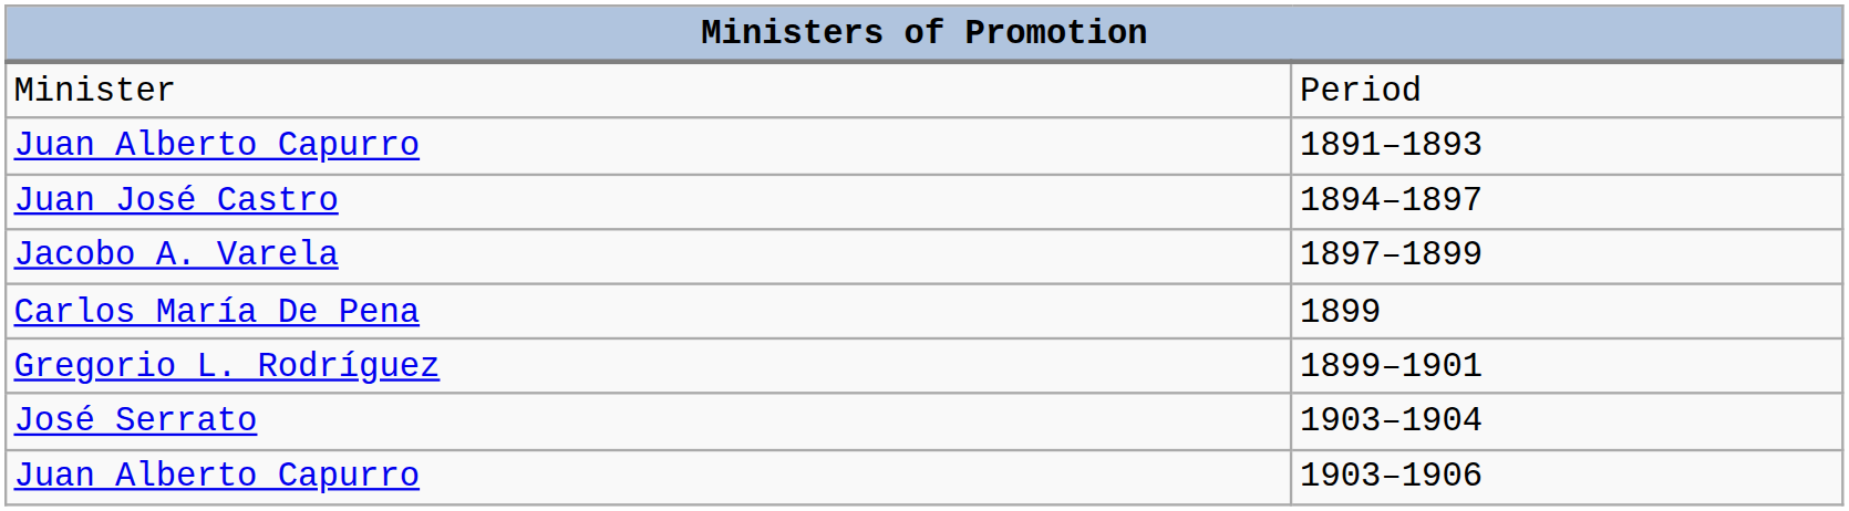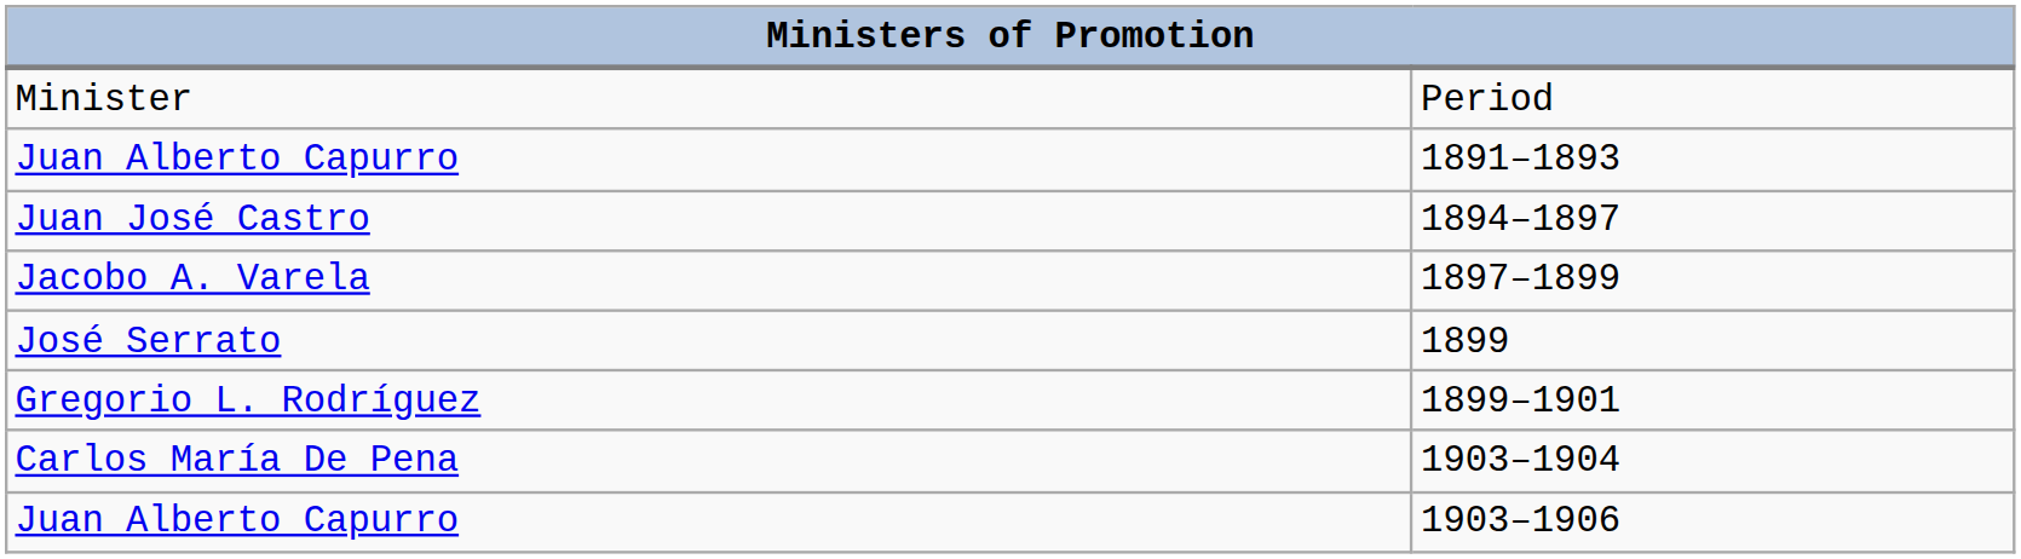 <table class="wikitable" width=80%>
 <tr>
 <td style="text-align:center; border-bottom:2px solid gray;" bgcolor="lightsteelblue" colspan="2"><strong>Ministers of Promotion</strong></td>
 </tr>
 <tr>
 <td width=70%>Minister</td>
 <td>Period</td>
 </tr>
 <tr>
 <td><a href='#'>Juan Alberto Capurro</a></td>
 <td>1891–1893</td>
 </tr>
 <tr>
 <td><a href='#'>Juan José Castro</a></td>
 <td>1894–1897</td>
 </tr>
 <tr>
 <td><a href='#'>Jacobo A. Varela</a></td>
 <td>1897–1899</td>
 </tr>
 <tr>
-<td><a href='#'>Carlos María De Pena</a></td>
+<td><a href='#'>José Serrato</a></td>
 <td>1899</td>
 </tr>
 <tr>
 <td><a href='#'>Gregorio L. Rodríguez</a></td>
 <td>1899–1901</td>
 </tr>
 <tr>
-<td><a href='#'>José Serrato</a></td>
+<td><a href='#'>Carlos María De Pena</a></td>
 <td>1903–1904</td>
 </tr>
 <tr>
 <td><a href='#'>Juan Alberto Capurro</a></td>
 <td>1903–1906</td>
 </tr>
 </table>
